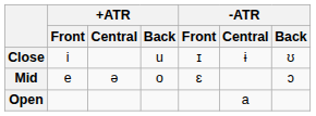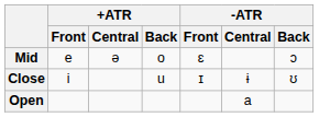 <table class="wikitable" style="text-align: center">
 <tr>
 <th rowspan="2"></th>
 <th colspan="3">+ATR</th>
 <th colspan="3">-ATR</th>
 </tr>
 <tr>
 <th>Front</th>
 <th>Central</th>
 <th>Back</th>
 <th>Front</th>
 <th>Central</th>
 <th>Back</th>
 </tr>
 <tr>
+<th>Mid</th>
+<td>e</td>
+<td>ǝ</td>
+<td>o</td>
+<td>ɛ</td>
+<td></td>
+<td>ɔ</td>
+</tr>
+<tr>
 <th>Close</th>
 <td>i</td>
 <td></td>
 <td>u</td>
 <td>ɪ</td>
 <td>ɨ</td>
 <td>ʊ</td>
-</tr>
-<tr>
-<th>Mid</th>
-<td>e</td>
-<td>ǝ</td>
-<td>o</td>
-<td>ɛ</td>
-<td></td>
-<td>ɔ</td>
 </tr>
 <tr>
 <th>Open</th>
 <td></td>
 <td></td>
 <td></td>
 <td></td>
 <td>a</td>
 <td></td>
 </tr>
 </table>
